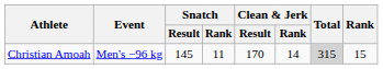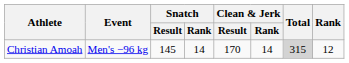 <table class="wikitable" style="font-size:90%">
 <tr>
 <th rowspan="2">Athlete</th>
 <th rowspan="2">Event</th>
 <th colspan="2">Snatch</th>
 <th colspan="2">Clean & Jerk</th>
 <th rowspan="2">Total</th>
 <th rowspan="2">Rank</th>
 </tr>
 <tr style="font-size:95%">
 <th>Result</th>
 <th>Rank</th>
 <th>Result</th>
 <th>Rank</th>
 </tr>
 <tr align=center>
 <td align=left><a href='#'>Christian Amoah</a></td>
 <td align=left><a href='#'>Men's −96 kg</a></td>
 <td>145</td>
-<td>11</td>
+<td>14</td>
 <td>170</td>
 <td>14</td>
 <td style="background: lightgrey;">315</td>
-<td>15</td>
+<td>12</td>
 </tr>
 </table>
